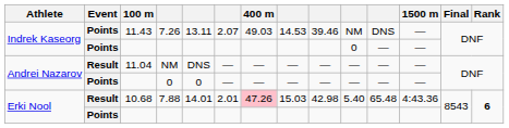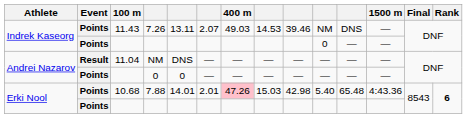 <table class="wikitable" style="font-size:90%">
 <tr>
 <th>Athlete</th>
 <th>Event</th>
 <th>100 m</th>
 <th></th>
 <th></th>
 <th></th>
 <th>400 m</th>
 <th></th>
 <th></th>
 <th></th>
 <th></th>
 <th>1500 m</th>
 <th>Final</th>
 <th>Rank</th>
 </tr>
 <tr align=center>
 <td rowspan=2 align=left><a href='#'>Indrek Kaseorg</a></td>
 <th style="font-size:95%">Points</th>
 <td>11.43</td>
 <td>7.26</td>
 <td>13.11</td>
 <td>2.07</td>
 <td>49.03</td>
 <td>14.53</td>
 <td>39.46</td>
 <td>NM</td>
 <td>DNS</td>
 <td>—</td>
 <td rowspan=2 colspan=2>DNF</td>
 </tr>
 <tr align=center>
 <th style="font-size:95%">Points</th>
 <td></td>
 <td></td>
 <td></td>
 <td></td>
 <td></td>
 <td></td>
 <td></td>
 <td>0</td>
 <td>—</td>
 <td>—</td>
 </tr>
 <tr align=center>
 <td rowspan=2 align=left><a href='#'>Andrei Nazarov</a></td>
 <th style="font-size:95%">Result</th>
 <td>11.04</td>
 <td>NM</td>
 <td>DNS</td>
 <td>—</td>
 <td>—</td>
 <td>—</td>
 <td>—</td>
 <td>—</td>
 <td>—</td>
 <td>—</td>
 <td rowspan=2 colspan=2>DNF</td>
 </tr>
 <tr align=center>
 <th style="font-size:95%">Points</th>
 <td></td>
 <td>0</td>
 <td>0</td>
 <td>—</td>
 <td>—</td>
 <td>—</td>
 <td>—</td>
 <td>—</td>
 <td>—</td>
 <td>—</td>
 </tr>
 <tr align=center>
 <td rowspan=2 align=left><a href='#'>Erki Nool</a></td>
-<th style="font-size:95%">Result</th>
+<th style="font-size:95%">Points</th>
 <td>10.68</td>
 <td>7.88</td>
 <td>14.01</td>
 <td>2.01</td>
 <td style="background: pink;">47.26</td>
 <td>15.03</td>
 <td>42.98</td>
 <td>5.40</td>
 <td>65.48</td>
 <td>4:43.36</td>
 <td rowspan=2>8543</td>
 <td rowspan=2><strong>6</strong></td>
 </tr>
 <tr align=center>
 <th style="font-size:95%">Points</th>
 <td></td>
 <td></td>
 <td></td>
 <td></td>
 <td></td>
 <td></td>
 <td></td>
 <td></td>
 <td></td>
 <td></td>
 </tr>
 </table>
